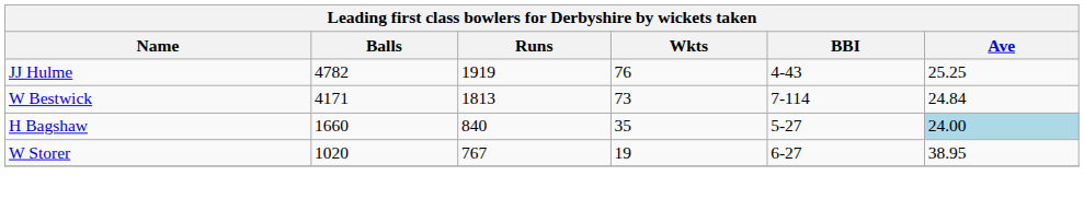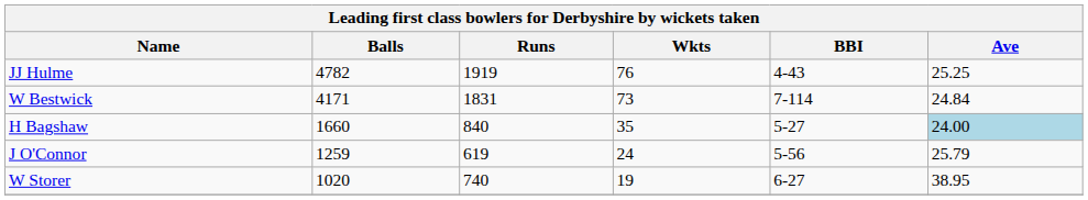 <table class="wikitable" width="80%">
 <tr bgcolor="#efefef">
 <th colspan=6>Leading first class bowlers for Derbyshire by  wickets taken</th>
 </tr>
 <tr bgcolor="#efefef">
 <th>Name</th>
 <th>Balls</th>
 <th>Runs</th>
 <th>Wkts</th>
 <th>BBI</th>
 <th><a href='#'>Ave</a></th>
 </tr>
 <tr>
 <td><a href='#'>JJ Hulme</a></td>
 <td>4782</td>
 <td>1919</td>
 <td>76</td>
 <td>4-43</td>
 <td>25.25</td>
 </tr>
 <tr>
 <td><a href='#'>W Bestwick</a></td>
 <td>4171</td>
-<td>1813</td>
+<td>1831</td>
 <td>73</td>
 <td>7-114</td>
 <td>24.84</td>
 </tr>
 <tr>
 <td><a href='#'>H Bagshaw</a></td>
 <td>1660</td>
 <td>840</td>
 <td>35</td>
 <td>5-27</td>
 <td style="background: lightblue;">24.00</td>
 </tr>
 <tr>
+<td><a href='#'>J O'Connor</a></td>
+<td>1259</td>
+<td>619</td>
+<td>24</td>
+<td>5-56</td>
+<td>25.79</td>
+</tr>
+<tr>
 <td><a href='#'>W Storer</a></td>
 <td>1020</td>
-<td>767</td>
+<td>740</td>
 <td>19</td>
 <td>6-27</td>
 <td>38.95</td>
 </tr>
 <tr>
 </tr>
 </table>
